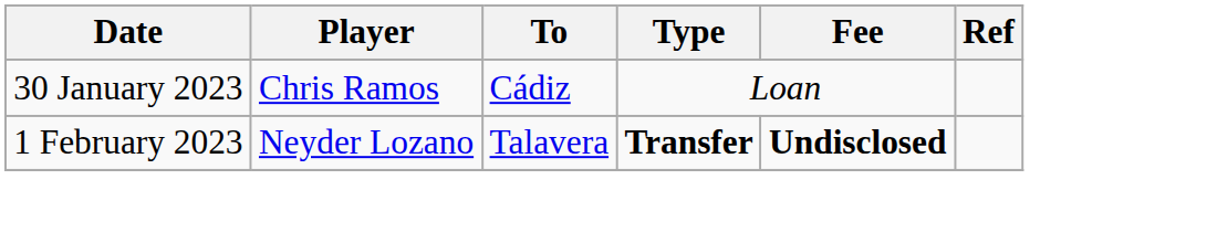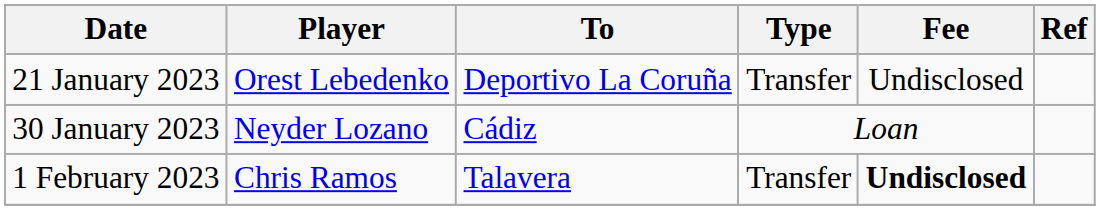 <table class="wikitable">
 <tr>
 <th>Date</th>
 <th>Player</th>
 <th>To</th>
 <th>Type</th>
 <th>Fee</th>
 <th>Ref</th>
 </tr>
 <tr>
+<td>21 January 2023</td>
+<td> <a href='#'>Orest Lebedenko</a></td>
+<td><a href='#'>Deportivo La Coruña</a></td>
+<td align=center>Transfer</td>
+<td align=center>Undisclosed</td>
+<td align=center></td>
+</tr>
+<tr>
 <td>30 January 2023</td>
-<td> <a href='#'>Chris Ramos</a></td>
+<td> <a href='#'>Neyder Lozano</a></td>
 <td><a href='#'>Cádiz</a></td>
 <td colspan=2 align=center><em>Loan</em></td>
 <td align=center></td>
 </tr>
 <tr>
 <td>1 February 2023</td>
-<td> <a href='#'>Neyder Lozano</a></td>
+<td> <a href='#'>Chris Ramos</a></td>
 <td><a href='#'>Talavera</a></td>
-<td align=center><strong>Transfer</strong></td>
+<td align=center>Transfer</td>
 <td align=center><strong>Undisclosed</strong></td>
 <td align=center></td>
 </tr>
 <tr>
 </tr>
 </table>
